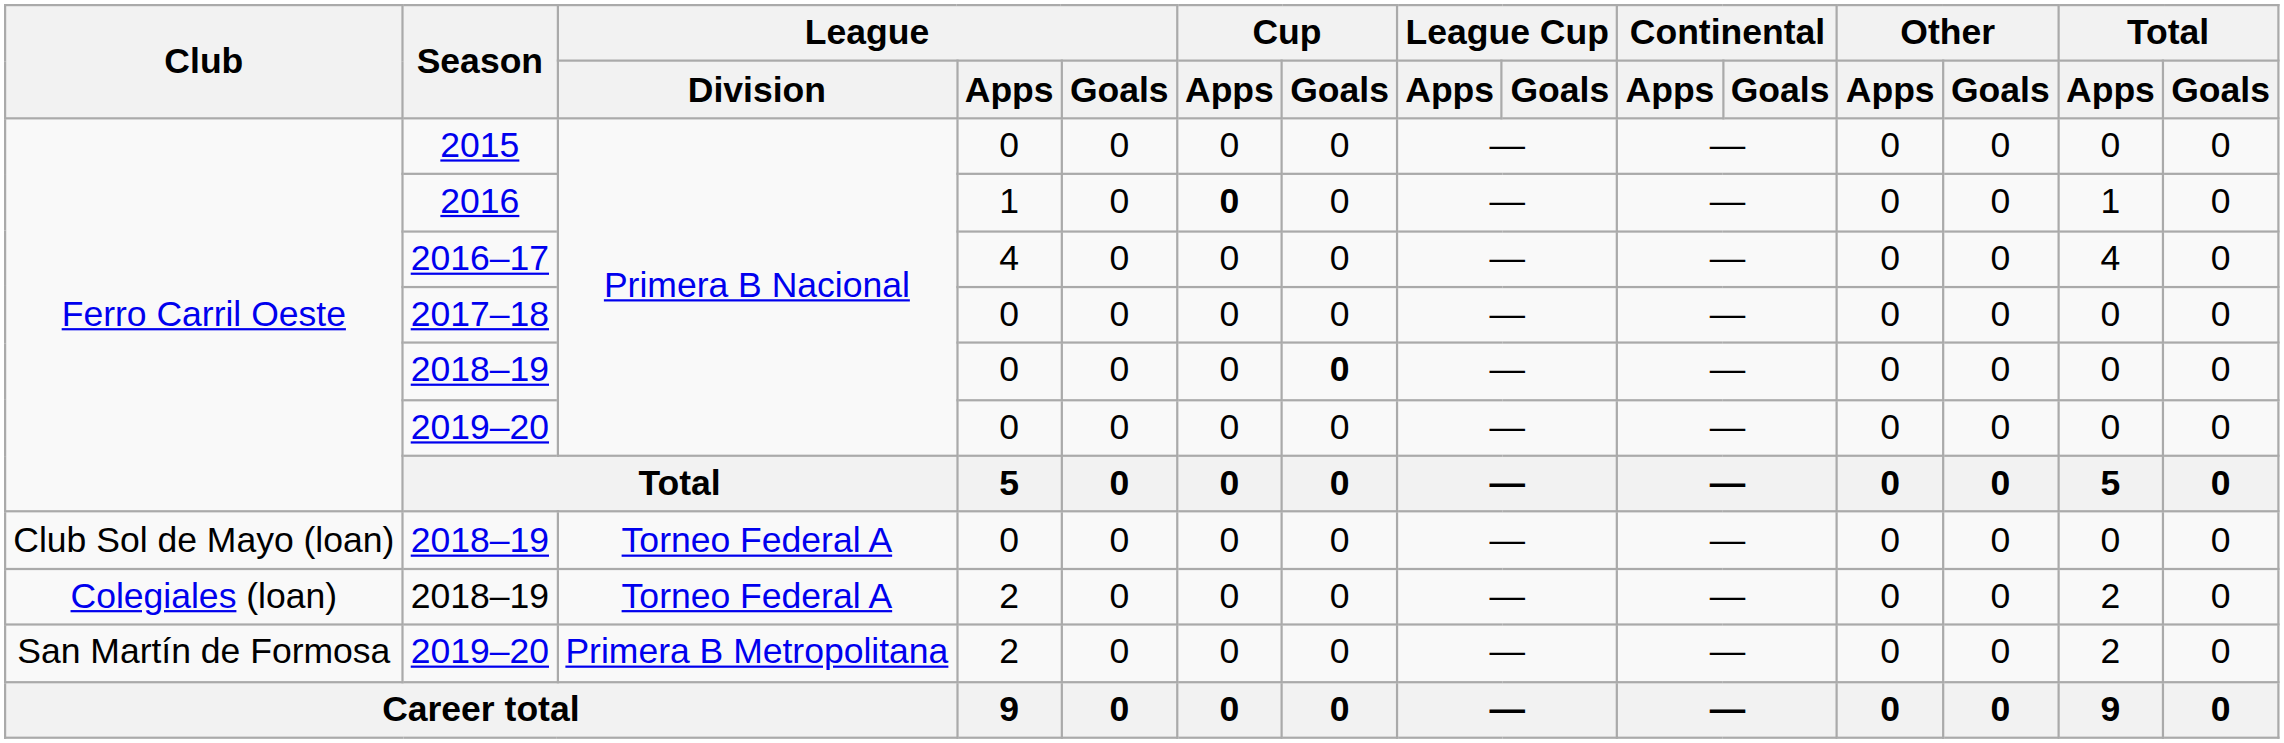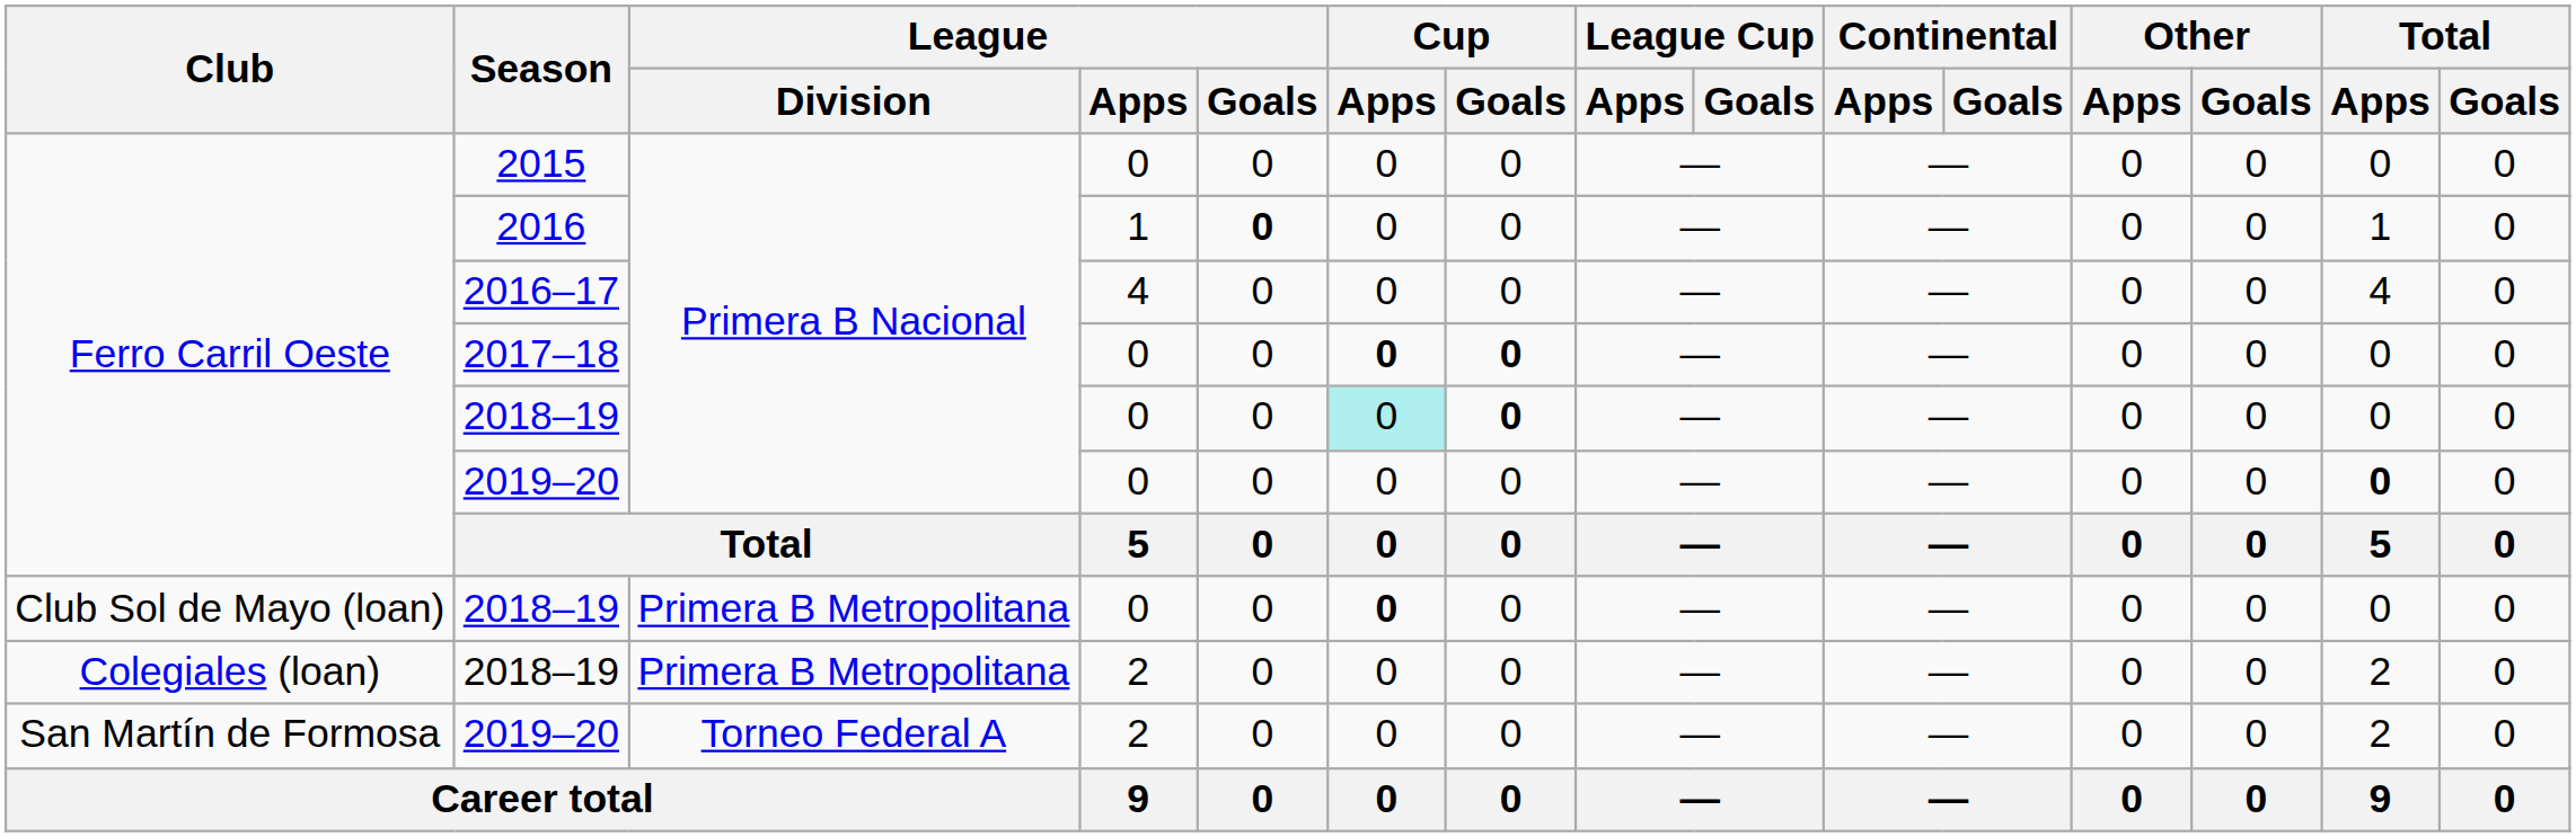 <table class="wikitable" style="text-align:center">
 <tr>
 <th rowspan="2">Club</th>
 <th rowspan="2">Season</th>
 <th colspan="3">League</th>
 <th colspan="2">Cup</th>
 <th colspan="2">League Cup</th>
 <th colspan="2">Continental</th>
 <th colspan="2">Other</th>
 <th colspan="2">Total</th>
 </tr>
 <tr>
 <th>Division</th>
 <th>Apps</th>
 <th>Goals</th>
 <th>Apps</th>
 <th>Goals</th>
 <th>Apps</th>
 <th>Goals</th>
 <th>Apps</th>
 <th>Goals</th>
 <th>Apps</th>
 <th>Goals</th>
 <th>Apps</th>
 <th>Goals</th>
 </tr>
 <tr>
 <td rowspan="7"><a href='#'>Ferro Carril Oeste</a></td>
 <td><a href='#'>2015</a></td>
 <td rowspan="6"><a href='#'>Primera B Nacional</a></td>
 <td>0</td>
 <td>0</td>
 <td>0</td>
 <td>0</td>
 <td colspan="2">—</td>
 <td colspan="2">—</td>
 <td>0</td>
 <td>0</td>
 <td>0</td>
 <td>0</td>
 </tr>
 <tr>
 <td><a href='#'>2016</a></td>
 <td>1</td>
+<td><strong>0</strong></td>
 <td>0</td>
-<td><strong>0</strong></td>
 <td>0</td>
 <td colspan="2">—</td>
 <td colspan="2">—</td>
 <td>0</td>
 <td>0</td>
 <td>1</td>
 <td>0</td>
 </tr>
 <tr>
 <td><a href='#'>2016–17</a></td>
 <td>4</td>
 <td>0</td>
 <td>0</td>
 <td>0</td>
 <td colspan="2">—</td>
 <td colspan="2">—</td>
 <td>0</td>
 <td>0</td>
 <td>4</td>
 <td>0</td>
 </tr>
 <tr>
 <td><a href='#'>2017–18</a></td>
 <td>0</td>
 <td>0</td>
-<td>0</td>
-<td>0</td>
+<td><strong>0</strong></td>
+<td><strong>0</strong></td>
 <td colspan="2">—</td>
 <td colspan="2">—</td>
 <td>0</td>
 <td>0</td>
 <td>0</td>
 <td>0</td>
 </tr>
 <tr>
 <td><a href='#'>2018–19</a></td>
 <td>0</td>
 <td>0</td>
-<td>0</td>
+<td style="background: paleturquoise;">0</td>
 <td><strong>0</strong></td>
 <td colspan="2">—</td>
 <td colspan="2">—</td>
 <td>0</td>
 <td>0</td>
 <td>0</td>
 <td>0</td>
 </tr>
 <tr>
 <td><a href='#'>2019–20</a></td>
 <td>0</td>
 <td>0</td>
 <td>0</td>
 <td>0</td>
 <td colspan="2">—</td>
 <td colspan="2">—</td>
 <td>0</td>
 <td>0</td>
-<td>0</td>
+<td><strong>0</strong></td>
 <td>0</td>
 </tr>
 <tr>
 <th colspan="2">Total</th>
 <th>5</th>
 <th>0</th>
 <th>0</th>
 <th>0</th>
 <th colspan="2">—</th>
 <th colspan="2">—</th>
 <th>0</th>
 <th>0</th>
 <th>5</th>
 <th>0</th>
 </tr>
 <tr>
 <td rowspan="1">Club Sol de Mayo (loan)</td>
 <td><a href='#'>2018–19</a></td>
-<td rowspan="1"><a href='#'>Torneo Federal A</a></td>
+<td rowspan="1"><a href='#'>Primera B Metropolitana</a></td>
 <td>0</td>
 <td>0</td>
-<td>0</td>
+<td><strong>0</strong></td>
 <td>0</td>
 <td colspan="2">—</td>
 <td colspan="2">—</td>
 <td>0</td>
 <td>0</td>
 <td>0</td>
 <td>0</td>
 </tr>
 <tr>
 <td rowspan="1"><a href='#'>Colegiales</a> (loan)</td>
 <td>2018–19</td>
-<td rowspan="1"><a href='#'>Torneo Federal A</a></td>
+<td rowspan="1"><a href='#'>Primera B Metropolitana</a></td>
 <td>2</td>
 <td>0</td>
 <td>0</td>
 <td>0</td>
 <td colspan="2">—</td>
 <td colspan="2">—</td>
 <td>0</td>
 <td>0</td>
 <td>2</td>
 <td>0</td>
 </tr>
 <tr>
 <td rowspan="1">San Martín de Formosa</td>
 <td><a href='#'>2019–20</a></td>
-<td rowspan="1"><a href='#'>Primera B Metropolitana</a></td>
+<td rowspan="1"><a href='#'>Torneo Federal A</a></td>
 <td>2</td>
 <td>0</td>
 <td>0</td>
 <td>0</td>
 <td colspan="2">—</td>
 <td colspan="2">—</td>
 <td>0</td>
 <td>0</td>
 <td>2</td>
 <td>0</td>
 </tr>
 <tr>
 <th colspan="3">Career total</th>
 <th>9</th>
 <th>0</th>
 <th>0</th>
 <th>0</th>
 <th colspan="2">—</th>
 <th colspan="2">—</th>
 <th>0</th>
 <th>0</th>
 <th>9</th>
 <th>0</th>
 </tr>
 </table>
